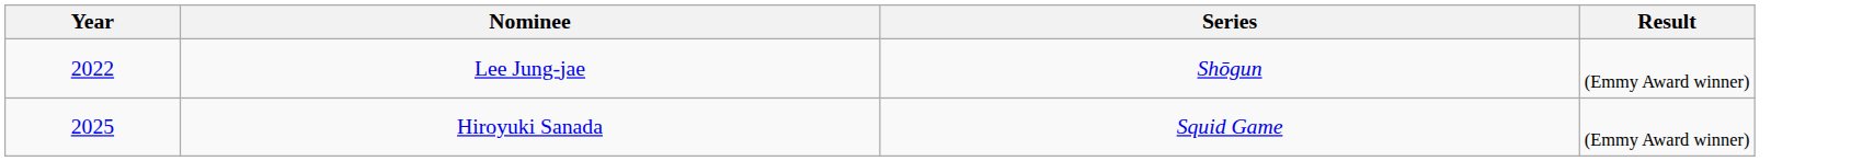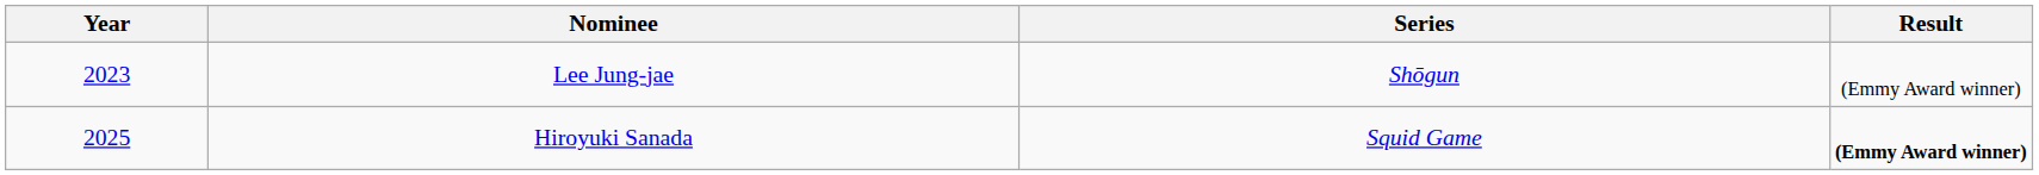 <table class="wikitable" style="text-align: center">
 <tr>
 <th style="width:10%;">Year</th>
 <th style="width:40%;">Nominee</th>
 <th style="width:40%;">Series</th>
 <th style="width:10%;">Result</th>
 </tr>
 <tr>
-<td><a href='#'>2022</a></td>
+<td><a href='#'>2023</a></td>
 <td><a href='#'>Lee Jung-jae</a></td>
 <td><em><a href='#'>Shōgun</a></em></td>
 <td> <br><small>(Emmy Award winner)</small></td>
 </tr>
 <tr>
 <td><a href='#'>2025</a></td>
 <td><a href='#'>Hiroyuki Sanada</a></td>
 <td><em><a href='#'>Squid Game</a></em></td>
-<td> <br><small>(Emmy Award winner)</small></td>
+<td><strong> <br><small>(Emmy Award winner)</small></strong></td>
 </tr>
 </table>
